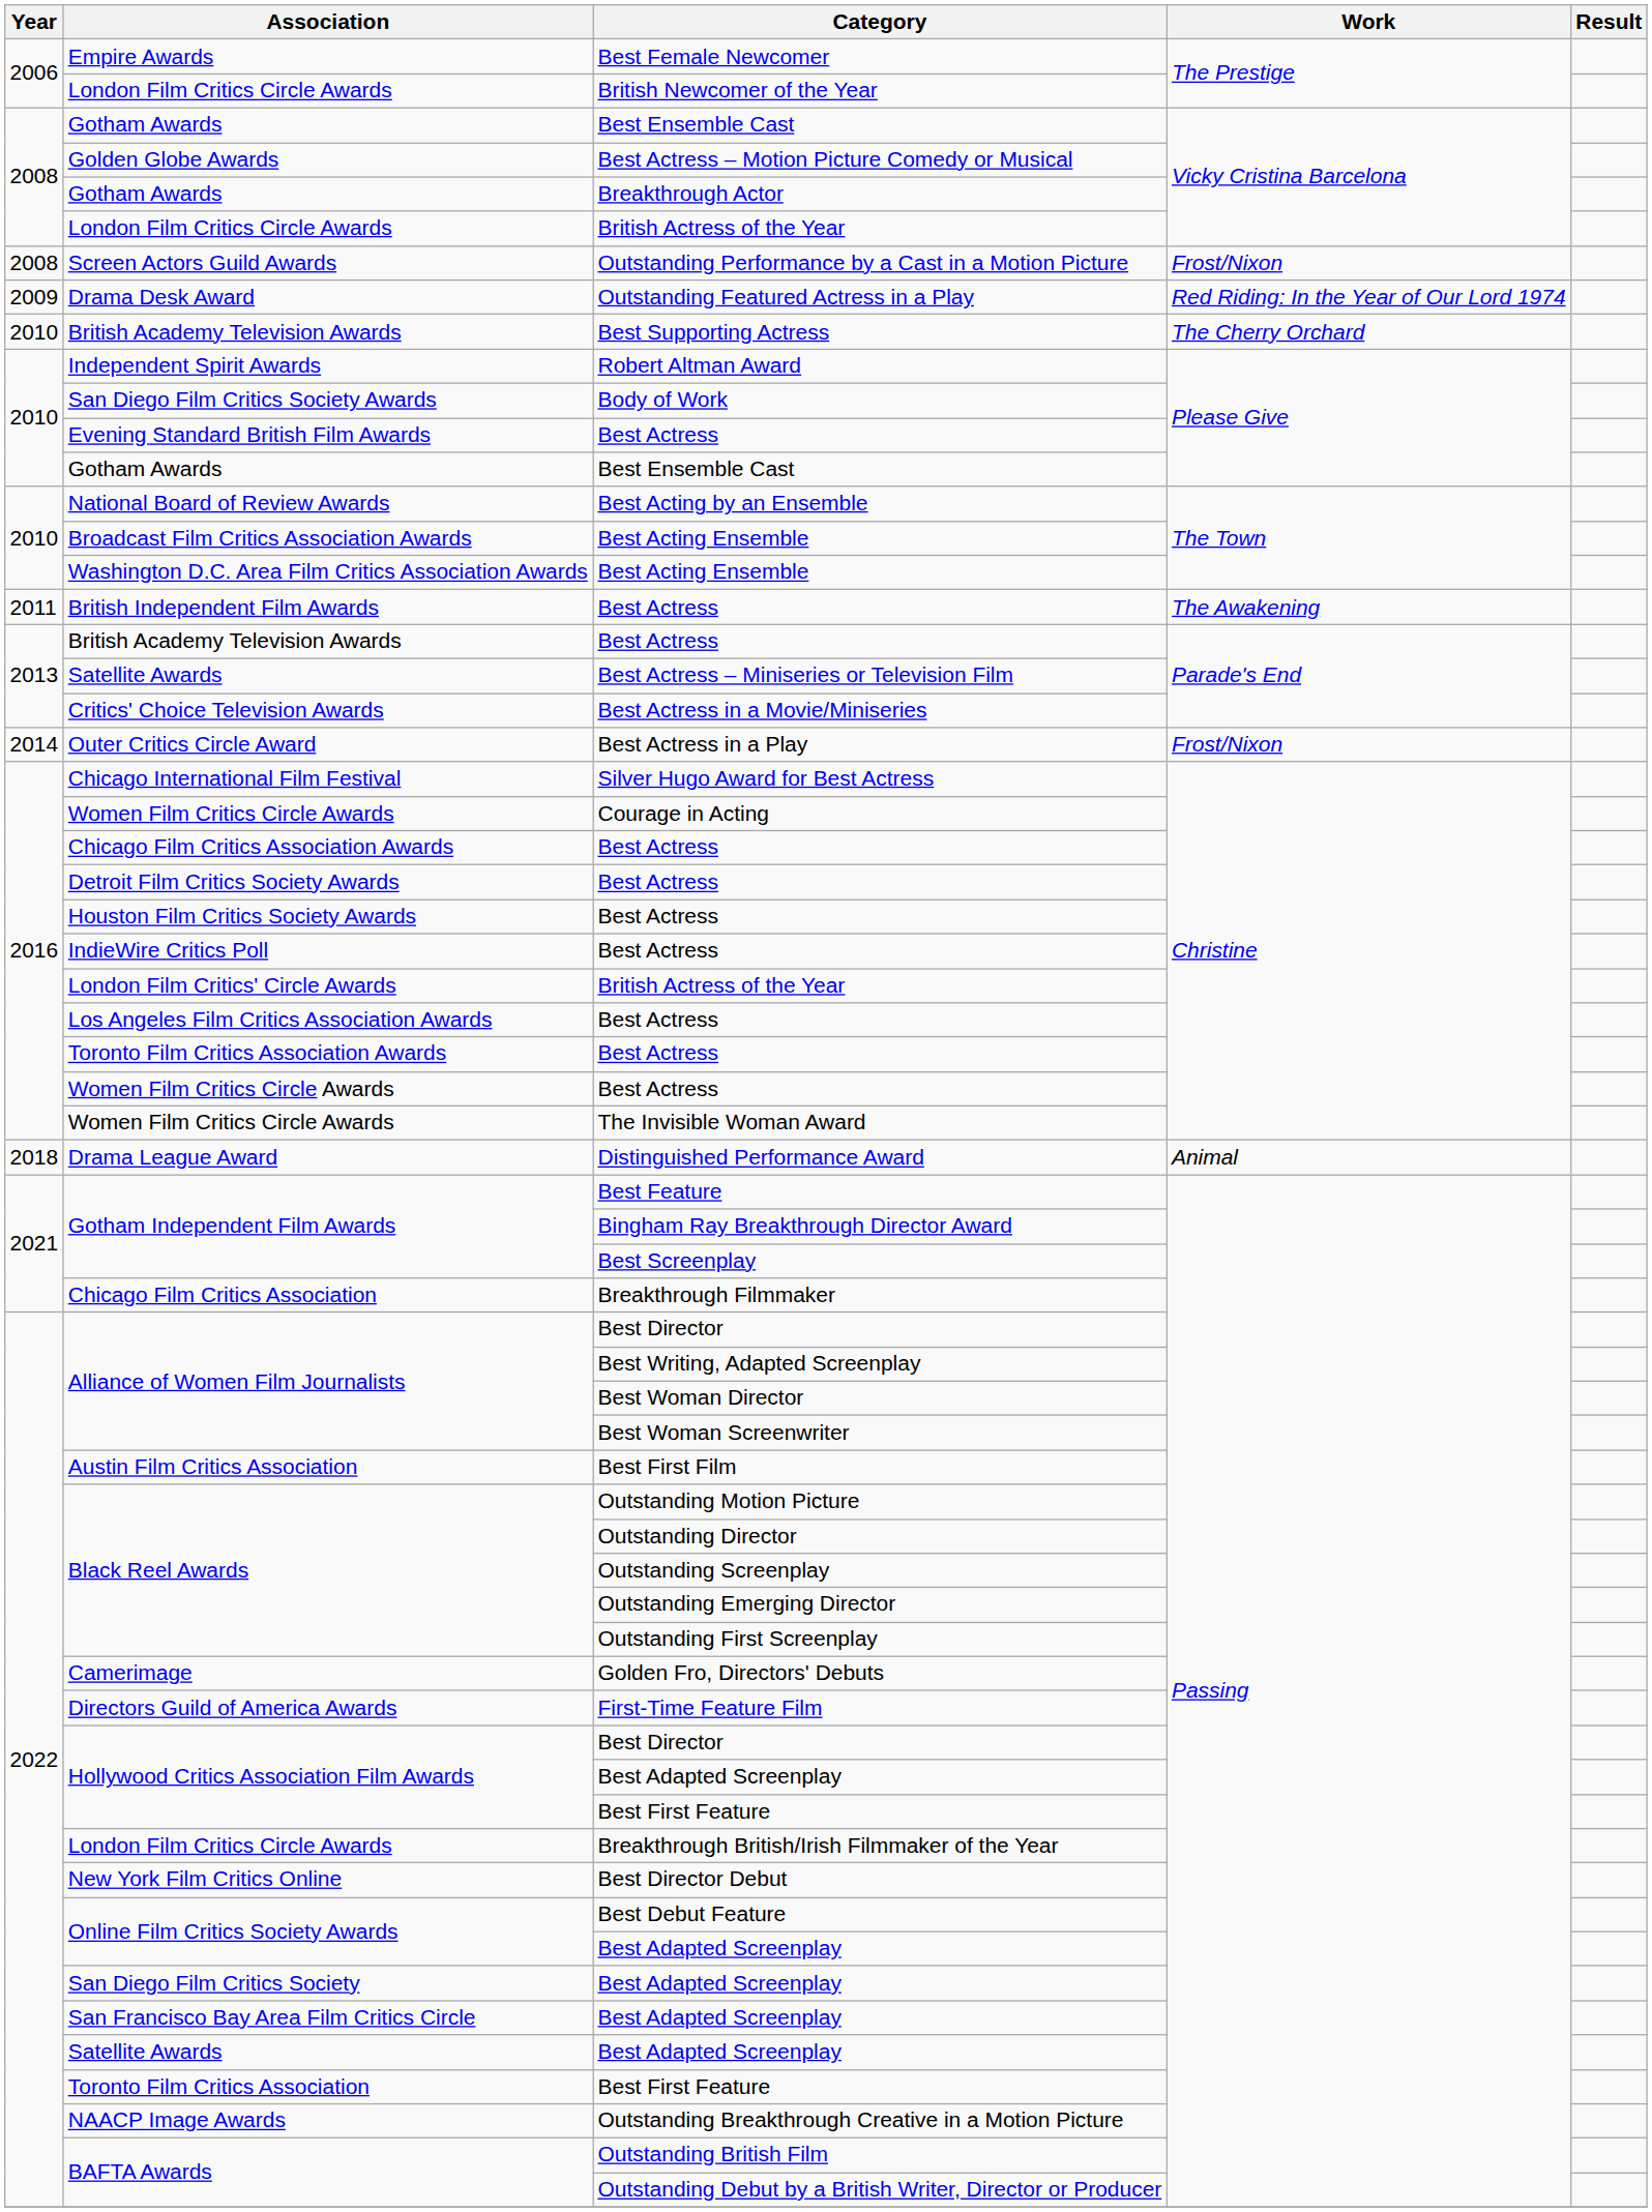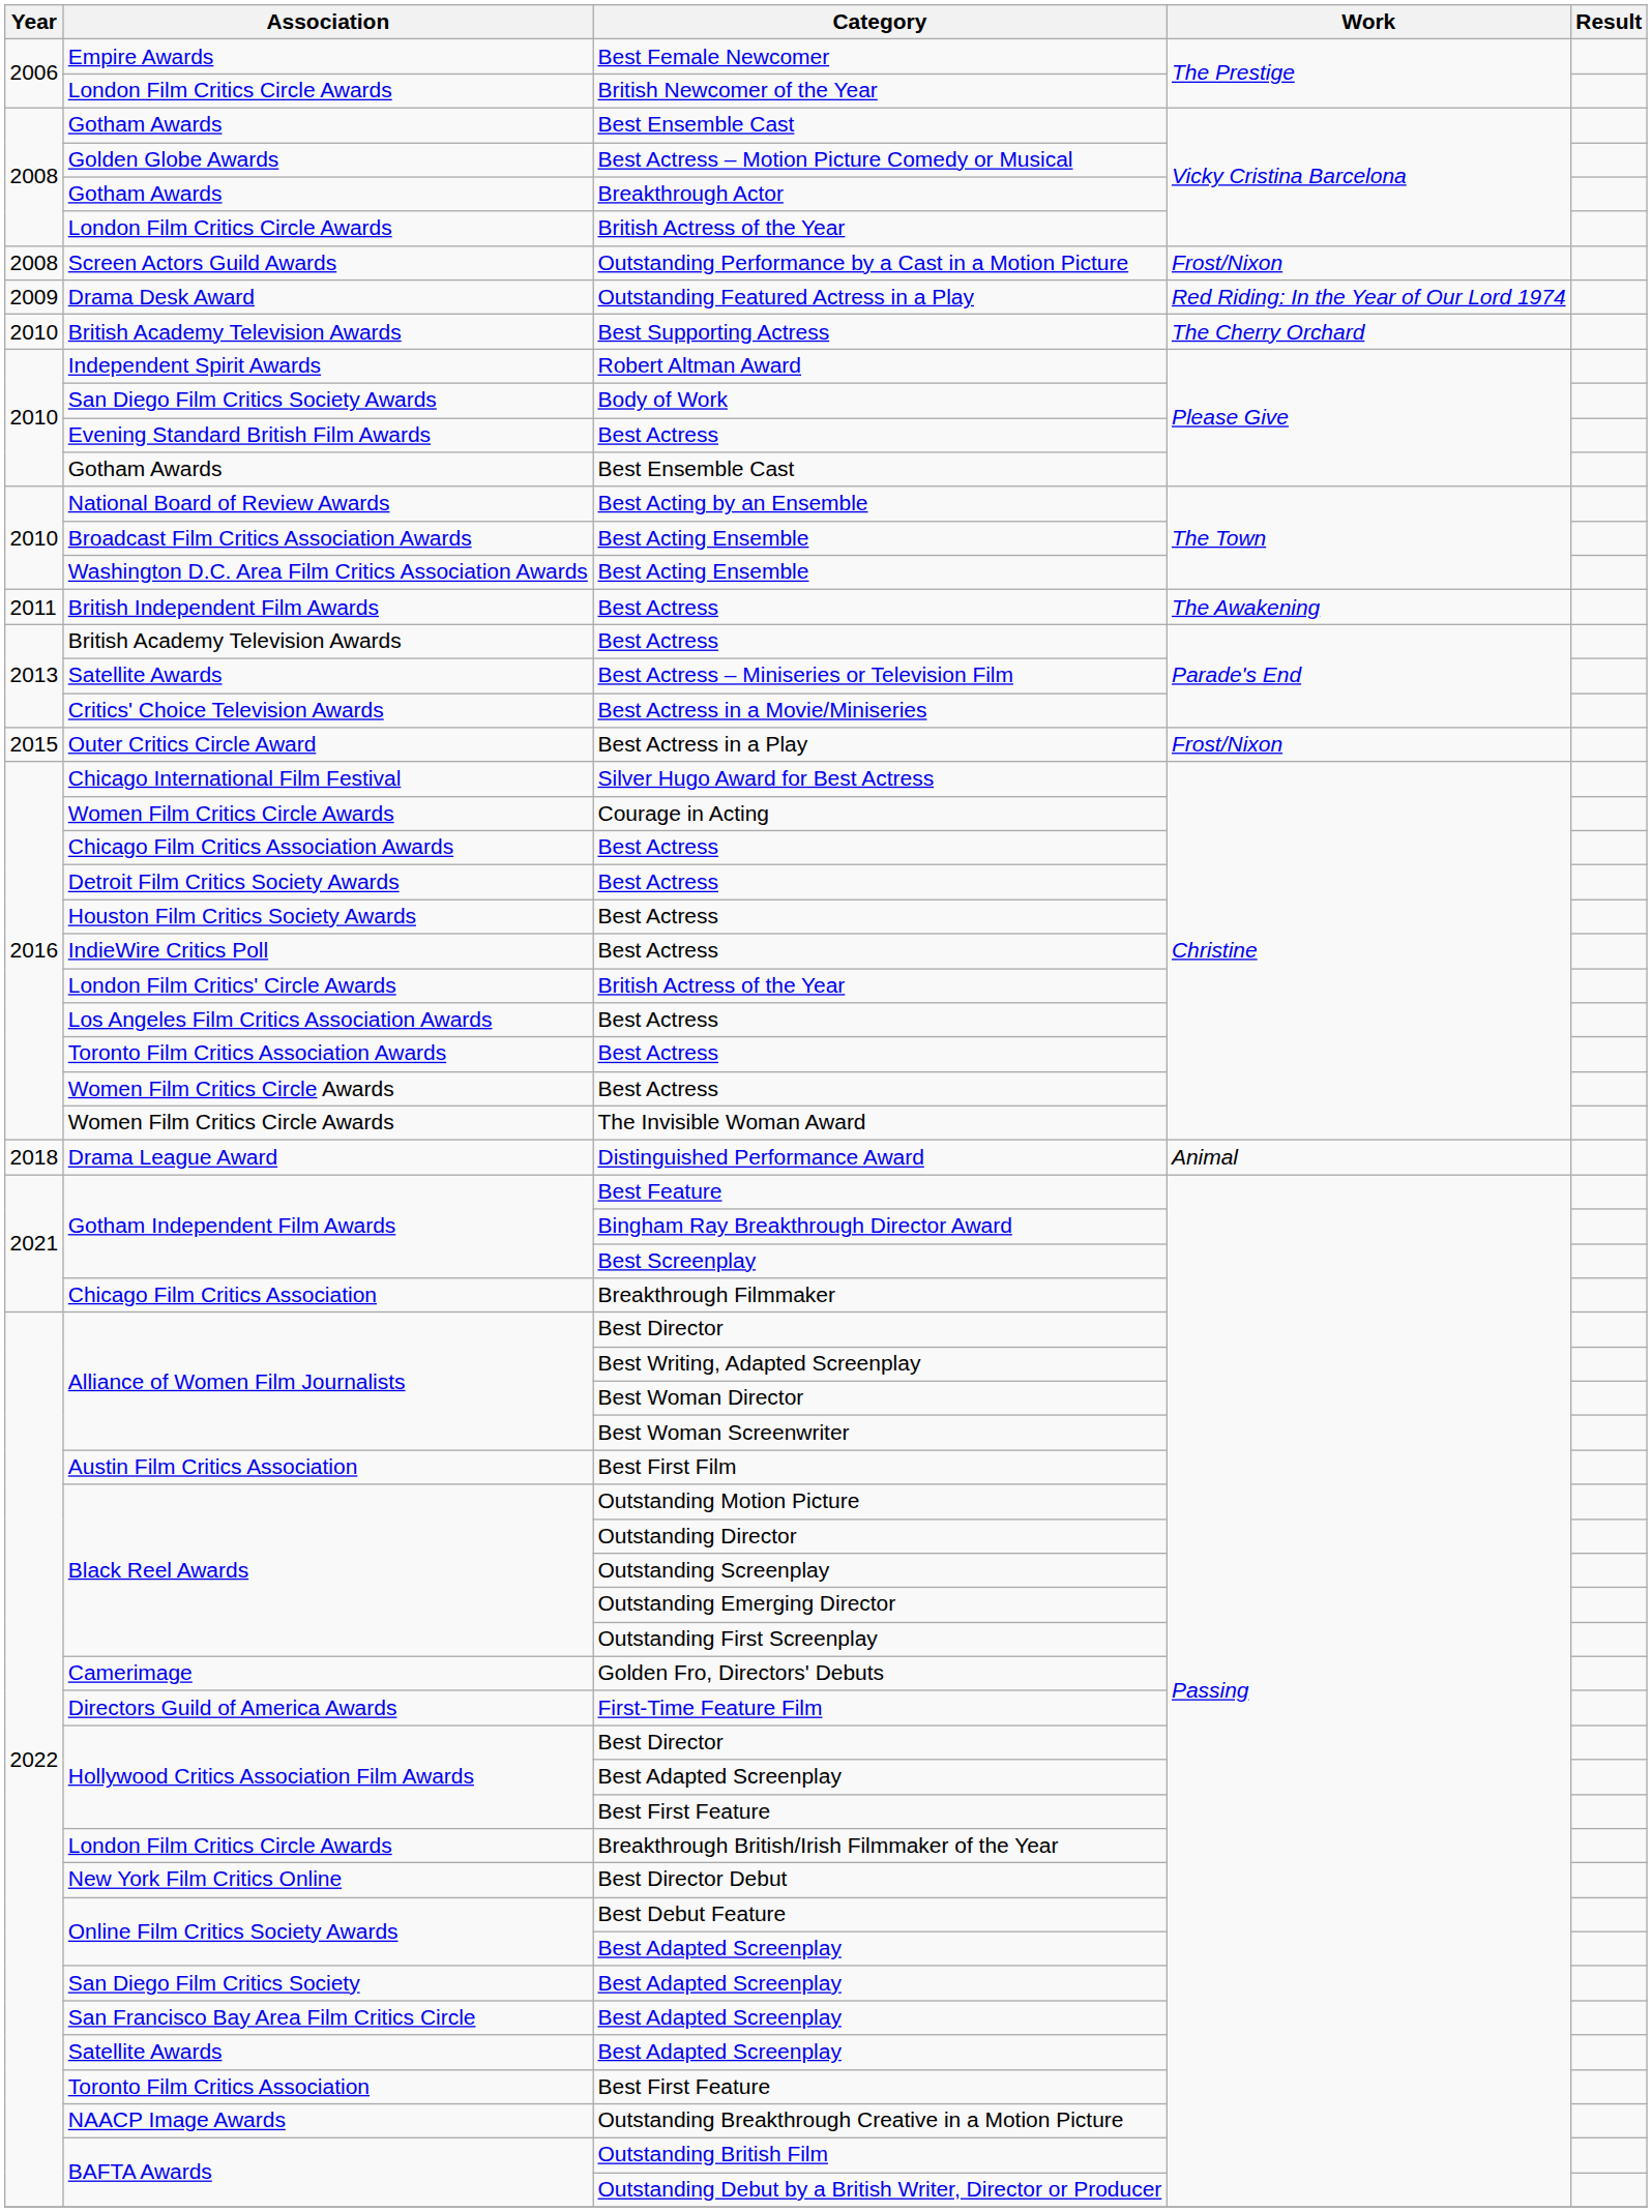 <table class="wikitable sortable">
 <tr>
 <th>Year</th>
 <th>Association</th>
 <th>Category</th>
 <th>Work</th>
 <th>Result</th>
 </tr>
 <tr>
 <td rowspan="2">2006</td>
 <td><a href='#'>Empire Awards</a></td>
 <td><a href='#'>Best Female Newcomer</a></td>
 <td rowspan="2"><em><a href='#'>The Prestige</a></em></td>
 <td></td>
 </tr>
 <tr>
 <td><a href='#'>London Film Critics Circle Awards</a></td>
 <td><a href='#'>British Newcomer of the Year</a></td>
 <td></td>
 </tr>
 <tr>
 <td rowspan="4">2008</td>
 <td><a href='#'>Gotham Awards</a></td>
 <td><a href='#'>Best Ensemble Cast</a></td>
 <td rowspan="4"><em><a href='#'>Vicky Cristina Barcelona</a></em></td>
 <td></td>
 </tr>
 <tr>
 <td><a href='#'>Golden Globe Awards</a></td>
 <td><a href='#'>Best Actress – Motion Picture Comedy or Musical</a></td>
 <td></td>
 </tr>
 <tr>
 <td><a href='#'>Gotham Awards</a></td>
 <td><a href='#'>Breakthrough Actor</a></td>
 <td></td>
 </tr>
 <tr>
 <td><a href='#'>London Film Critics Circle Awards</a></td>
 <td><a href='#'>British Actress of the Year</a></td>
 <td></td>
 </tr>
 <tr>
 <td>2008</td>
 <td><a href='#'>Screen Actors Guild Awards</a></td>
 <td><a href='#'>Outstanding Performance by a Cast in a Motion Picture</a></td>
 <td><em><a href='#'>Frost/Nixon</a></em></td>
 <td></td>
 </tr>
 <tr>
 <td>2009</td>
 <td><a href='#'>Drama Desk Award</a></td>
 <td><a href='#'>Outstanding Featured Actress in a Play</a></td>
 <td><em><a href='#'>Red Riding: In the Year of Our Lord 1974</a></em></td>
 <td></td>
 </tr>
 <tr>
 <td>2010</td>
 <td><a href='#'>British Academy Television Awards</a></td>
 <td><a href='#'>Best Supporting Actress</a></td>
 <td><em><a href='#'>The Cherry Orchard</a></em></td>
 <td></td>
 </tr>
 <tr>
 <td rowspan="4">2010</td>
 <td><a href='#'>Independent Spirit Awards</a></td>
 <td><a href='#'>Robert Altman Award</a></td>
 <td rowspan="4"><em><a href='#'>Please Give</a></em></td>
 <td></td>
 </tr>
 <tr>
 <td><a href='#'>San Diego Film Critics Society Awards</a></td>
 <td><a href='#'>Body of Work</a></td>
 <td></td>
 </tr>
 <tr>
 <td><a href='#'>Evening Standard British Film Awards</a></td>
 <td><a href='#'>Best Actress</a></td>
 <td></td>
 </tr>
 <tr>
 <td>Gotham Awards</td>
 <td>Best Ensemble Cast</td>
 <td></td>
 </tr>
 <tr>
 <td rowspan="3">2010</td>
 <td><a href='#'>National Board of Review Awards</a></td>
 <td><a href='#'>Best Acting by an Ensemble</a></td>
 <td rowspan="3"><em><a href='#'>The Town</a></em></td>
 <td></td>
 </tr>
 <tr>
 <td><a href='#'>Broadcast Film Critics Association Awards</a></td>
 <td><a href='#'>Best Acting Ensemble</a></td>
 <td></td>
 </tr>
 <tr>
 <td><a href='#'>Washington D.C. Area Film Critics Association Awards</a></td>
 <td><a href='#'>Best Acting Ensemble</a></td>
 <td></td>
 </tr>
 <tr>
 <td>2011</td>
 <td><a href='#'>British Independent Film Awards</a></td>
 <td><a href='#'>Best Actress</a></td>
 <td><em><a href='#'>The Awakening</a></em></td>
 <td></td>
 </tr>
 <tr>
 <td rowspan="3">2013</td>
 <td>British Academy Television Awards</td>
 <td><a href='#'>Best Actress</a></td>
 <td rowspan="3"><em><a href='#'>Parade's End</a></em></td>
 <td></td>
 </tr>
 <tr>
 <td><a href='#'>Satellite Awards</a></td>
 <td><a href='#'>Best Actress – Miniseries or Television Film</a></td>
 <td></td>
 </tr>
 <tr>
 <td><a href='#'>Critics' Choice Television Awards</a></td>
 <td><a href='#'>Best Actress in a Movie/Miniseries</a></td>
 <td></td>
 </tr>
 <tr>
-<td>2014</td>
+<td>2015</td>
 <td><a href='#'>Outer Critics Circle Award</a></td>
 <td>Best Actress in a Play</td>
 <td><em><a href='#'>Frost/Nixon</a></em></td>
 <td></td>
 </tr>
 <tr>
 <td rowspan="11">2016</td>
 <td><a href='#'>Chicago International Film Festival</a></td>
 <td><a href='#'>Silver Hugo Award for Best Actress</a></td>
 <td rowspan="11"><em><a href='#'>Christine</a></em></td>
 <td></td>
 </tr>
 <tr>
 <td><a href='#'>Women Film Critics Circle Awards</a></td>
 <td>Courage in Acting</td>
 <td></td>
 </tr>
 <tr>
 <td><a href='#'>Chicago Film Critics Association Awards</a></td>
 <td><a href='#'>Best Actress</a></td>
 <td></td>
 </tr>
 <tr>
 <td><a href='#'>Detroit Film Critics Society Awards</a></td>
 <td><a href='#'>Best Actress</a></td>
 <td></td>
 </tr>
 <tr>
 <td><a href='#'>Houston Film Critics Society Awards</a></td>
 <td>Best Actress</td>
 <td></td>
 </tr>
 <tr>
 <td><a href='#'>IndieWire Critics Poll</a></td>
 <td>Best Actress</td>
 <td></td>
 </tr>
 <tr>
 <td><a href='#'>London Film Critics' Circle Awards</a></td>
 <td><a href='#'>British Actress of the Year</a></td>
 <td></td>
 </tr>
 <tr>
 <td><a href='#'>Los Angeles Film Critics Association Awards</a></td>
 <td>Best Actress</td>
 <td></td>
 </tr>
 <tr>
 <td><a href='#'>Toronto Film Critics Association Awards</a></td>
 <td><a href='#'>Best Actress</a></td>
 <td></td>
 </tr>
 <tr>
 <td><a href='#'>Women Film Critics Circle</a> Awards</td>
 <td>Best Actress</td>
 <td></td>
 </tr>
 <tr>
 <td>Women Film Critics Circle Awards</td>
 <td>The Invisible Woman Award</td>
 <td></td>
 </tr>
 <tr>
 <td>2018</td>
 <td><a href='#'>Drama League Award</a></td>
 <td><a href='#'>Distinguished Performance Award</a></td>
 <td><em>Animal</em></td>
 <td></td>
 </tr>
 <tr>
 <td rowspan="4">2021</td>
 <td rowspan="3"><a href='#'>Gotham Independent Film Awards</a></td>
 <td><a href='#'>Best Feature</a></td>
 <td rowspan="30"><em><a href='#'>Passing</a></em></td>
 <td></td>
 </tr>
 <tr>
 <td><a href='#'>Bingham Ray Breakthrough Director Award</a></td>
 <td></td>
 </tr>
 <tr>
 <td><a href='#'>Best Screenplay</a></td>
 <td></td>
 </tr>
 <tr>
 <td rowspan="1"><a href='#'>Chicago Film Critics Association</a></td>
 <td>Breakthrough Filmmaker</td>
 <td></td>
 </tr>
 <tr>
 <td rowspan="26">2022</td>
 <td rowspan="4"><a href='#'>Alliance of Women Film Journalists</a></td>
 <td>Best Director</td>
 <td></td>
 </tr>
 <tr>
 <td>Best Writing, Adapted Screenplay</td>
 <td></td>
 </tr>
 <tr>
 <td>Best Woman Director</td>
 <td></td>
 </tr>
 <tr>
 <td>Best Woman Screenwriter</td>
 <td></td>
 </tr>
 <tr>
 <td rowspan="1"><a href='#'>Austin Film Critics Association</a></td>
 <td>Best First Film</td>
 <td></td>
 </tr>
 <tr>
 <td rowspan="5"><a href='#'>Black Reel Awards</a></td>
 <td>Outstanding Motion Picture</td>
 <td></td>
 </tr>
 <tr>
 <td>Outstanding Director</td>
 <td></td>
 </tr>
 <tr>
 <td>Outstanding Screenplay</td>
 <td></td>
 </tr>
 <tr>
 <td>Outstanding Emerging Director</td>
 <td></td>
 </tr>
 <tr>
 <td>Outstanding First Screenplay</td>
 <td></td>
 </tr>
 <tr>
 <td rowspan="1"><a href='#'>Camerimage</a></td>
 <td>Golden Fro, Directors' Debuts</td>
 <td></td>
 </tr>
 <tr>
 <td rowspan="1"><a href='#'>Directors Guild of America Awards</a></td>
 <td><a href='#'>First-Time Feature Film</a></td>
 <td></td>
 </tr>
 <tr>
 <td rowspan="3"><a href='#'>Hollywood Critics Association Film Awards</a></td>
 <td>Best Director</td>
 <td></td>
 </tr>
 <tr>
 <td>Best Adapted Screenplay</td>
 <td></td>
 </tr>
 <tr>
 <td>Best First Feature</td>
 <td></td>
 </tr>
 <tr>
 <td rowspan="1"><a href='#'>London Film Critics Circle Awards</a></td>
 <td>Breakthrough British/Irish Filmmaker of the Year</td>
 <td></td>
 </tr>
 <tr>
 <td rowspan="1"><a href='#'>New York Film Critics Online</a></td>
 <td>Best Director Debut</td>
 <td></td>
 </tr>
 <tr>
 <td rowspan="2"><a href='#'>Online Film Critics Society Awards</a></td>
 <td>Best Debut Feature</td>
 <td></td>
 </tr>
 <tr>
 <td><a href='#'>Best Adapted Screenplay</a></td>
 <td></td>
 </tr>
 <tr>
 <td><a href='#'>San Diego Film Critics Society</a></td>
 <td><a href='#'>Best Adapted Screenplay</a></td>
 <td></td>
 </tr>
 <tr>
 <td><a href='#'>San Francisco Bay Area Film Critics Circle</a></td>
 <td><a href='#'>Best Adapted Screenplay</a></td>
 <td></td>
 </tr>
 <tr>
 <td><a href='#'>Satellite Awards</a></td>
 <td><a href='#'>Best Adapted Screenplay</a></td>
 <td></td>
 </tr>
 <tr>
 <td><a href='#'>Toronto Film Critics Association</a></td>
 <td>Best First Feature</td>
 <td></td>
 </tr>
 <tr>
 <td><a href='#'>NAACP Image Awards</a></td>
 <td>Outstanding Breakthrough Creative in a Motion Picture</td>
 <td></td>
 </tr>
 <tr>
 <td rowspan="2"><a href='#'>BAFTA Awards</a></td>
 <td><a href='#'>Outstanding British Film</a></td>
 <td></td>
 </tr>
 <tr>
 <td><a href='#'>Outstanding Debut by a British Writer, Director or Producer</a></td>
 <td></td>
 </tr>
 <tr>
 </tr>
 </table>
